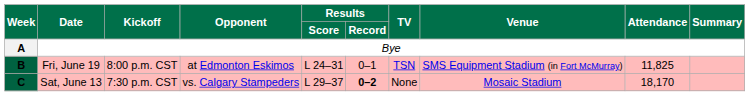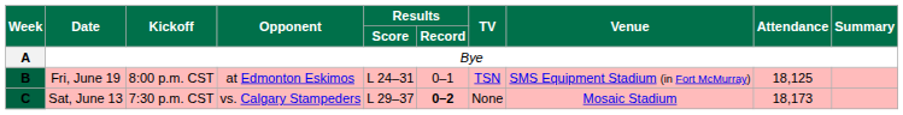 <table class="wikitable" style="font-size: 95%;">
 <tr>
 <th style="background:#00704A;color:White;" rowspan=2>Week</th>
 <th style="background:#00704A;color:White;" rowspan=2>Date</th>
 <th style="background:#00704A;color:White;" rowspan=2>Kickoff</th>
 <th style="background:#00704A;color:White;" rowspan=2>Opponent</th>
 <th style="background:#00704A;color:White;" colspan=2>Results</th>
 <th style="background:#00704A;color:White;" rowspan=2>TV</th>
 <th style="background:#00704A;color:White;" rowspan=2>Venue</th>
 <th style="background:#00704A;color:White;" rowspan=2>Attendance</th>
 <th style="background:#00704A;color:White;" rowspan=2>Summary</th>
 </tr>
 <tr>
 <th style="background:#00704A;color:White;">Score</th>
 <th style="background:#00704A;color:White;">Record</th>
 </tr>
 <tr align="center" bgcolor="#ffffff">
 <th align="center"><strong>A</strong></th>
 <td colspan=9 align="center" valign="middle"><em>Bye</em></td>
 </tr>
 <tr align="center" bgcolor="#ffbbbb">
 <th style="text-align:center; background:#006241;"><span><strong>B</strong></span></th>
 <td align="center">Fri, June 19</td>
 <td align="center">8:00 p.m. CST</td>
 <td align="center">at <a href='#'>Edmonton Eskimos</a></td>
 <td align="center">L 24–31</td>
 <td align="center">0–1</td>
 <td align="center"><a href='#'>TSN</a></td>
 <td align="center"><a href='#'>SMS Equipment Stadium</a> <small>(in <a href='#'>Fort McMurray</a>)</small></td>
-<td align="center">11,825</td>
+<td align="center">18,125</td>
 <td align="center"></td>
 </tr>
 <tr align="center" bgcolor="#ffbbbb">
 <th style="text-align:center; background:#006241;"><span><strong>C</strong></span></th>
 <td align="center">Sat, June 13</td>
 <td align="center">7:30 p.m. CST</td>
 <td align="center">vs. <a href='#'>Calgary Stampeders</a></td>
 <td align="center">L 29–37</td>
 <td align="center"><strong>0–2</strong></td>
 <td align="center">None</td>
 <td align="center"><a href='#'>Mosaic Stadium</a></td>
-<td align="center">18,170</td>
+<td align="center">18,173</td>
 <td align="center"></td>
 </tr>
 </table>
